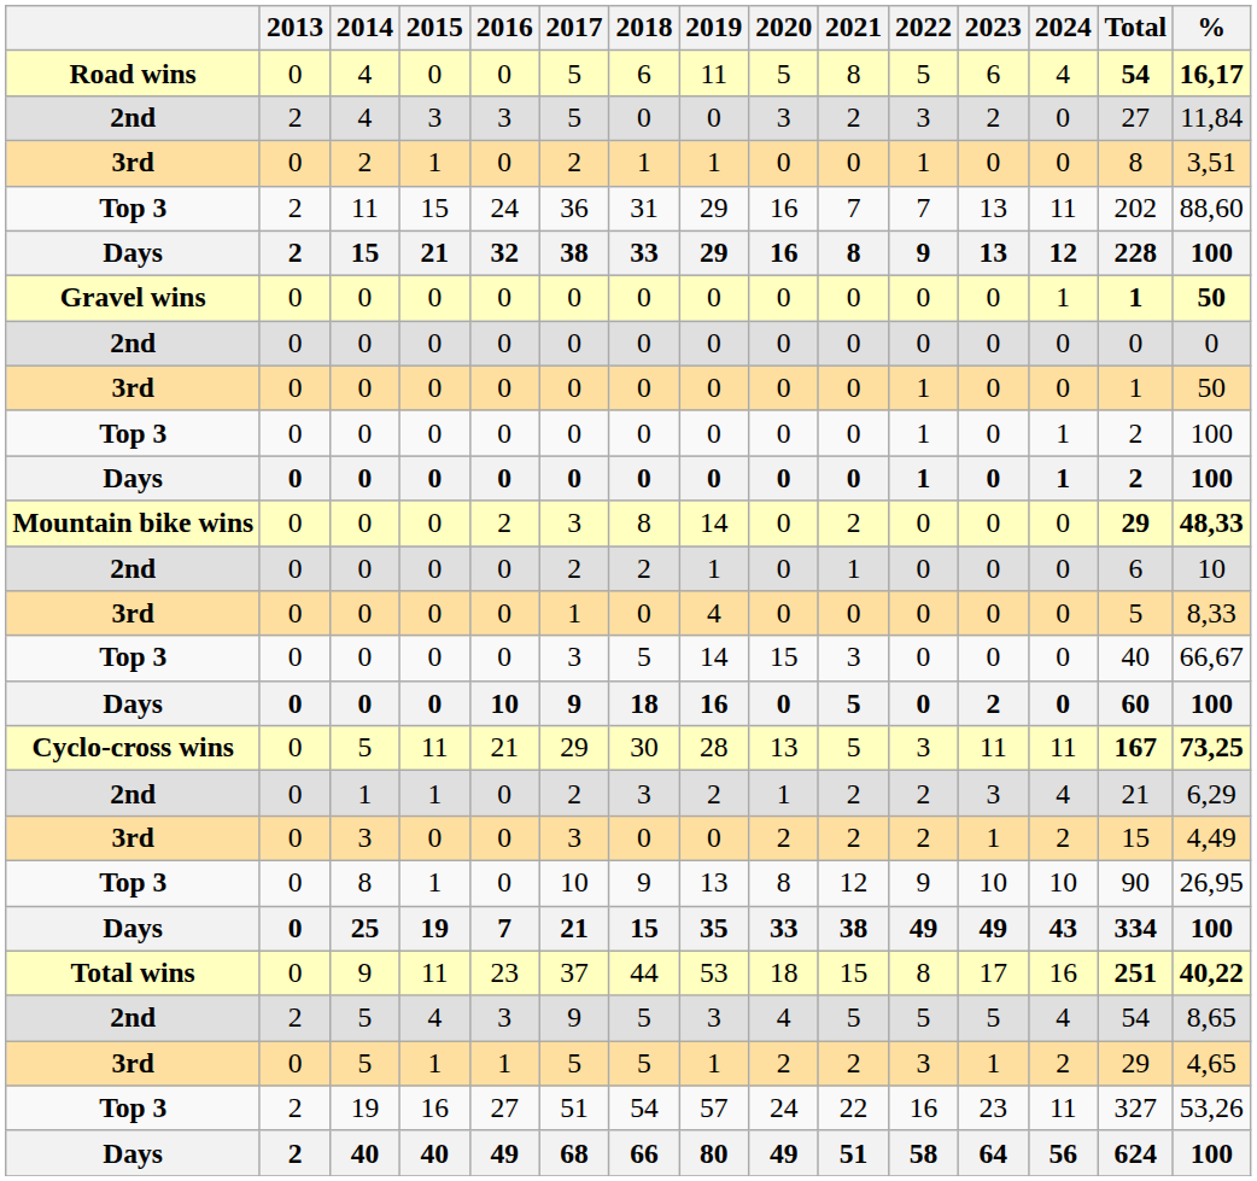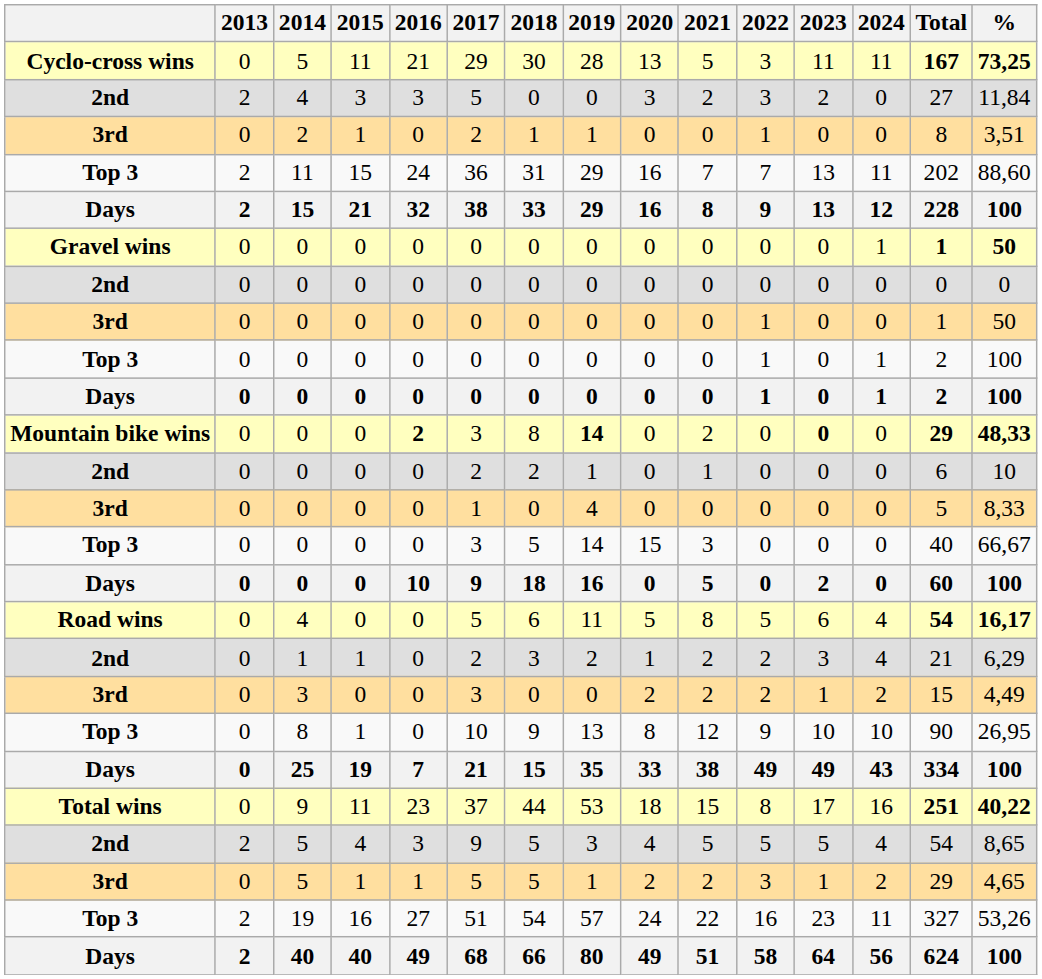 <table class="wikitable" style="text-align: center;">
 <tr>
 <th></th>
 <th>2013</th>
 <th>2014</th>
 <th>2015</th>
 <th>2016</th>
 <th>2017</th>
 <th>2018</th>
 <th>2019</th>
 <th>2020</th>
 <th>2021</th>
 <th>2022</th>
 <th>2023</th>
 <th>2024</th>
 <th>Total</th>
 <th>%</th>
 </tr>
 <tr>
-<td bgcolor="#ffffbf"><strong>Road wins</strong></td>
-<td bgcolor="#ffffbf">0</td>
-<td bgcolor="#ffffbf">4</td>
-<td bgcolor="#ffffbf">0</td>
+<td bgcolor="#ffffbf"><strong>Cyclo-cross wins</strong></td>
 <td bgcolor="#ffffbf">0</td>
 <td bgcolor="#ffffbf">5</td>
-<td bgcolor="#ffffbf">6</td>
 <td bgcolor="#ffffbf">11</td>
+<td bgcolor="#ffffbf">21</td>
+<td bgcolor="#ffffbf">29</td>
+<td bgcolor="#ffffbf">30</td>
+<td bgcolor="#ffffbf">28</td>
+<td bgcolor="#ffffbf">13</td>
 <td bgcolor="#ffffbf">5</td>
-<td bgcolor="#ffffbf">8</td>
-<td bgcolor="#ffffbf">5</td>
-<td bgcolor="#ffffbf">6</td>
-<td bgcolor="#ffffbf">4</td>
-<td bgcolor="#ffffbf"><strong>54</strong></td>
-<td bgcolor="#ffffbf"><strong>16,17</strong></td>
+<td bgcolor="#ffffbf">3</td>
+<td bgcolor="#ffffbf">11</td>
+<td bgcolor="#ffffbf">11</td>
+<td bgcolor="#ffffbf"><strong>167</strong></td>
+<td bgcolor="#ffffbf"><strong>73,25</strong></td>
 </tr>
 <tr>
 <td bgcolor="#dfdfdf"><strong>2nd</strong></td>
 <td bgcolor="#dfdfdf">2</td>
 <td bgcolor="#dfdfdf">4</td>
 <td bgcolor="#dfdfdf">3</td>
 <td bgcolor="#dfdfdf">3</td>
 <td bgcolor="#dfdfdf">5</td>
 <td bgcolor="#dfdfdf">0</td>
 <td bgcolor="#dfdfdf">0</td>
 <td bgcolor="#dfdfdf">3</td>
 <td bgcolor="#dfdfdf">2</td>
 <td bgcolor="#dfdfdf">3</td>
 <td bgcolor="#dfdfdf">2</td>
 <td bgcolor="#dfdfdf">0</td>
 <td bgcolor="#dfdfdf">27</td>
 <td bgcolor="#dfdfdf">11,84</td>
 </tr>
 <tr>
 <td bgcolor="#ffdf9f"><strong>3rd</strong></td>
 <td bgcolor="#ffdf9f">0</td>
 <td bgcolor="#ffdf9f">2</td>
 <td bgcolor="#ffdf9f">1</td>
 <td bgcolor="#ffdf9f">0</td>
 <td bgcolor="#ffdf9f">2</td>
 <td bgcolor="#ffdf9f">1</td>
 <td bgcolor="#ffdf9f">1</td>
 <td bgcolor="#ffdf9f">0</td>
 <td bgcolor="#ffdf9f">0</td>
 <td bgcolor="#ffdf9f">1</td>
 <td bgcolor="#ffdf9f">0</td>
 <td bgcolor="#ffdf9f">0</td>
 <td bgcolor="#ffdf9f">8</td>
 <td bgcolor="#ffdf9f">3,51</td>
 </tr>
 <tr>
 <td><strong>Top 3</strong></td>
 <td>2</td>
 <td>11</td>
 <td>15</td>
 <td>24</td>
 <td>36</td>
 <td>31</td>
 <td>29</td>
 <td>16</td>
 <td>7</td>
 <td>7</td>
 <td>13</td>
 <td>11</td>
 <td>202</td>
 <td>88,60</td>
 </tr>
 <tr>
 <th>Days</th>
 <th>2</th>
 <th>15</th>
 <th>21</th>
 <th>32</th>
 <th>38</th>
 <th>33</th>
 <th>29</th>
 <th>16</th>
 <th>8</th>
 <th>9</th>
 <th>13</th>
 <th>12</th>
 <th>228</th>
 <th>100</th>
 </tr>
 <tr>
 <td bgcolor="#ffffbf"><strong>Gravel wins</strong></td>
 <td bgcolor="#ffffbf">0</td>
 <td bgcolor="#ffffbf">0</td>
 <td bgcolor="#ffffbf">0</td>
 <td bgcolor="#ffffbf">0</td>
 <td bgcolor="#ffffbf">0</td>
 <td bgcolor="#ffffbf">0</td>
 <td bgcolor="#ffffbf">0</td>
 <td bgcolor="#ffffbf">0</td>
 <td bgcolor="#ffffbf">0</td>
 <td bgcolor="#ffffbf">0</td>
 <td bgcolor="#ffffbf">0</td>
 <td bgcolor="#ffffbf">1</td>
 <td bgcolor="#ffffbf"><strong>1</strong></td>
 <td bgcolor="#ffffbf"><strong>50</strong></td>
 </tr>
 <tr>
 <td bgcolor="#dfdfdf"><strong>2nd</strong></td>
 <td bgcolor="#dfdfdf">0</td>
 <td bgcolor="#dfdfdf">0</td>
 <td bgcolor="#dfdfdf">0</td>
 <td bgcolor="#dfdfdf">0</td>
 <td bgcolor="#dfdfdf">0</td>
 <td bgcolor="#dfdfdf">0</td>
 <td bgcolor="#dfdfdf">0</td>
 <td bgcolor="#dfdfdf">0</td>
 <td bgcolor="#dfdfdf">0</td>
 <td bgcolor="#dfdfdf">0</td>
 <td bgcolor="#dfdfdf">0</td>
 <td bgcolor="#dfdfdf">0</td>
 <td bgcolor="#dfdfdf">0</td>
 <td bgcolor="#dfdfdf">0</td>
 </tr>
 <tr>
 <td bgcolor="#ffdf9f"><strong>3rd</strong></td>
 <td bgcolor="#ffdf9f">0</td>
 <td bgcolor="#ffdf9f">0</td>
 <td bgcolor="#ffdf9f">0</td>
 <td bgcolor="#ffdf9f">0</td>
 <td bgcolor="#ffdf9f">0</td>
 <td bgcolor="#ffdf9f">0</td>
 <td bgcolor="#ffdf9f">0</td>
 <td bgcolor="#ffdf9f">0</td>
 <td bgcolor="#ffdf9f">0</td>
 <td bgcolor="#ffdf9f">1</td>
 <td bgcolor="#ffdf9f">0</td>
 <td bgcolor="#ffdf9f">0</td>
 <td bgcolor="#ffdf9f">1</td>
 <td bgcolor="#ffdf9f">50</td>
 </tr>
 <tr>
 <td><strong>Top 3</strong></td>
 <td>0</td>
 <td>0</td>
 <td>0</td>
 <td>0</td>
 <td>0</td>
 <td>0</td>
 <td>0</td>
 <td>0</td>
 <td>0</td>
 <td>1</td>
 <td>0</td>
 <td>1</td>
 <td>2</td>
 <td>100</td>
 </tr>
 <tr>
 <th>Days</th>
 <th>0</th>
 <th>0</th>
 <th>0</th>
 <th>0</th>
 <th>0</th>
 <th>0</th>
 <th>0</th>
 <th>0</th>
 <th>0</th>
 <th>1</th>
 <th>0</th>
 <th>1</th>
 <th>2</th>
 <th>100</th>
 </tr>
 <tr>
 <td bgcolor="#ffffbf"><strong>Mountain bike wins</strong></td>
 <td bgcolor="#ffffbf">0</td>
 <td bgcolor="#ffffbf">0</td>
 <td bgcolor="#ffffbf">0</td>
-<td bgcolor="#ffffbf">2</td>
+<td bgcolor="#ffffbf"><strong>2</strong></td>
 <td bgcolor="#ffffbf">3</td>
 <td bgcolor="#ffffbf">8</td>
-<td bgcolor="#ffffbf">14</td>
+<td bgcolor="#ffffbf"><strong>14</strong></td>
 <td bgcolor="#ffffbf">0</td>
 <td bgcolor="#ffffbf">2</td>
 <td bgcolor="#ffffbf">0</td>
-<td bgcolor="#ffffbf">0</td>
+<td bgcolor="#ffffbf"><strong>0</strong></td>
 <td bgcolor="#ffffbf">0</td>
 <td bgcolor="#ffffbf"><strong>29</strong></td>
 <td bgcolor="#ffffbf"><strong>48,33</strong></td>
 </tr>
 <tr>
 <td bgcolor="#dfdfdf"><strong>2nd</strong></td>
 <td bgcolor="#dfdfdf">0</td>
 <td bgcolor="#dfdfdf">0</td>
 <td bgcolor="#dfdfdf">0</td>
 <td bgcolor="#dfdfdf">0</td>
 <td bgcolor="#dfdfdf">2</td>
 <td bgcolor="#dfdfdf">2</td>
 <td bgcolor="#dfdfdf">1</td>
 <td bgcolor="#dfdfdf">0</td>
 <td bgcolor="#dfdfdf">1</td>
 <td bgcolor="#dfdfdf">0</td>
 <td bgcolor="#dfdfdf">0</td>
 <td bgcolor="#dfdfdf">0</td>
 <td bgcolor="#dfdfdf">6</td>
 <td bgcolor="#dfdfdf">10</td>
 </tr>
 <tr>
 <td bgcolor="#ffdf9f"><strong>3rd</strong></td>
 <td bgcolor="#ffdf9f">0</td>
 <td bgcolor="#ffdf9f">0</td>
 <td bgcolor="#ffdf9f">0</td>
 <td bgcolor="#ffdf9f">0</td>
 <td bgcolor="#ffdf9f">1</td>
 <td bgcolor="#ffdf9f">0</td>
 <td bgcolor="#ffdf9f">4</td>
 <td bgcolor="#ffdf9f">0</td>
 <td bgcolor="#ffdf9f">0</td>
 <td bgcolor="#ffdf9f">0</td>
 <td bgcolor="#ffdf9f">0</td>
 <td bgcolor="#ffdf9f">0</td>
 <td bgcolor="#ffdf9f">5</td>
 <td bgcolor="#ffdf9f">8,33</td>
 </tr>
 <tr>
 <td><strong>Top 3</strong></td>
 <td>0</td>
 <td>0</td>
 <td>0</td>
 <td>0</td>
 <td>3</td>
 <td>5</td>
 <td>14</td>
 <td>15</td>
 <td>3</td>
 <td>0</td>
 <td>0</td>
 <td>0</td>
 <td>40</td>
 <td>66,67</td>
 </tr>
 <tr>
 <th>Days</th>
 <th>0</th>
 <th>0</th>
 <th>0</th>
 <th>10</th>
 <th>9</th>
 <th>18</th>
 <th>16</th>
 <th>0</th>
 <th>5</th>
 <th>0</th>
 <th>2</th>
 <th>0</th>
 <th>60</th>
 <th>100</th>
 </tr>
 <tr>
-<td bgcolor="#ffffbf"><strong>Cyclo-cross wins</strong></td>
+<td bgcolor="#ffffbf"><strong>Road wins</strong></td>
+<td bgcolor="#ffffbf">0</td>
+<td bgcolor="#ffffbf">4</td>
+<td bgcolor="#ffffbf">0</td>
 <td bgcolor="#ffffbf">0</td>
 <td bgcolor="#ffffbf">5</td>
+<td bgcolor="#ffffbf">6</td>
 <td bgcolor="#ffffbf">11</td>
-<td bgcolor="#ffffbf">21</td>
-<td bgcolor="#ffffbf">29</td>
-<td bgcolor="#ffffbf">30</td>
-<td bgcolor="#ffffbf">28</td>
-<td bgcolor="#ffffbf">13</td>
 <td bgcolor="#ffffbf">5</td>
-<td bgcolor="#ffffbf">3</td>
-<td bgcolor="#ffffbf">11</td>
-<td bgcolor="#ffffbf">11</td>
-<td bgcolor="#ffffbf"><strong>167</strong></td>
-<td bgcolor="#ffffbf"><strong>73,25</strong></td>
+<td bgcolor="#ffffbf">8</td>
+<td bgcolor="#ffffbf">5</td>
+<td bgcolor="#ffffbf">6</td>
+<td bgcolor="#ffffbf">4</td>
+<td bgcolor="#ffffbf"><strong>54</strong></td>
+<td bgcolor="#ffffbf"><strong>16,17</strong></td>
 </tr>
 <tr>
 <td bgcolor="#dfdfdf"><strong>2nd</strong></td>
 <td bgcolor="#dfdfdf">0</td>
 <td bgcolor="#dfdfdf">1</td>
 <td bgcolor="#dfdfdf">1</td>
 <td bgcolor="#dfdfdf">0</td>
 <td bgcolor="#dfdfdf">2</td>
 <td bgcolor="#dfdfdf">3</td>
 <td bgcolor="#dfdfdf">2</td>
 <td bgcolor="#dfdfdf">1</td>
 <td bgcolor="#dfdfdf">2</td>
 <td bgcolor="#dfdfdf">2</td>
 <td bgcolor="#dfdfdf">3</td>
 <td bgcolor="#dfdfdf">4</td>
 <td bgcolor="#dfdfdf">21</td>
 <td bgcolor="#dfdfdf">6,29</td>
 </tr>
 <tr>
 <td bgcolor="#ffdf9f"><strong>3rd</strong></td>
 <td bgcolor="#ffdf9f">0</td>
 <td bgcolor="#ffdf9f">3</td>
 <td bgcolor="#ffdf9f">0</td>
 <td bgcolor="#ffdf9f">0</td>
 <td bgcolor="#ffdf9f">3</td>
 <td bgcolor="#ffdf9f">0</td>
 <td bgcolor="#ffdf9f">0</td>
 <td bgcolor="#ffdf9f">2</td>
 <td bgcolor="#ffdf9f">2</td>
 <td bgcolor="#ffdf9f">2</td>
 <td bgcolor="#ffdf9f">1</td>
 <td bgcolor="#ffdf9f">2</td>
 <td bgcolor="#ffdf9f">15</td>
 <td bgcolor="#ffdf9f">4,49</td>
 </tr>
 <tr>
 <td><strong>Top 3</strong></td>
 <td>0</td>
 <td>8</td>
 <td>1</td>
 <td>0</td>
 <td>10</td>
 <td>9</td>
 <td>13</td>
 <td>8</td>
 <td>12</td>
 <td>9</td>
 <td>10</td>
 <td>10</td>
 <td>90</td>
 <td>26,95</td>
 </tr>
 <tr>
 <th>Days</th>
 <th>0</th>
 <th>25</th>
 <th>19</th>
 <th>7</th>
 <th>21</th>
 <th>15</th>
 <th>35</th>
 <th>33</th>
 <th>38</th>
 <th>49</th>
 <th>49</th>
 <th>43</th>
 <th>334</th>
 <th>100</th>
 </tr>
 <tr>
 <td bgcolor="#ffffbf"><strong>Total wins</strong></td>
 <td bgcolor="#ffffbf">0</td>
 <td bgcolor="#ffffbf">9</td>
 <td bgcolor="#ffffbf">11</td>
 <td bgcolor="#ffffbf">23</td>
 <td bgcolor="#ffffbf">37</td>
 <td bgcolor="#ffffbf">44</td>
 <td bgcolor="#ffffbf">53</td>
 <td bgcolor="#ffffbf">18</td>
 <td bgcolor="#ffffbf">15</td>
 <td bgcolor="#ffffbf">8</td>
 <td bgcolor="#ffffbf">17</td>
 <td bgcolor="#ffffbf">16</td>
 <td bgcolor="#ffffbf"><strong>251</strong></td>
 <td bgcolor="#ffffbf"><strong>40,22</strong></td>
 </tr>
 <tr>
 <td bgcolor="#dfdfdf"><strong>2nd</strong></td>
 <td bgcolor="#dfdfdf">2</td>
 <td bgcolor="#dfdfdf">5</td>
 <td bgcolor="#dfdfdf">4</td>
 <td bgcolor="#dfdfdf">3</td>
 <td bgcolor="#dfdfdf">9</td>
 <td bgcolor="#dfdfdf">5</td>
 <td bgcolor="#dfdfdf">3</td>
 <td bgcolor="#dfdfdf">4</td>
 <td bgcolor="#dfdfdf">5</td>
 <td bgcolor="#dfdfdf">5</td>
 <td bgcolor="#dfdfdf">5</td>
 <td bgcolor="#dfdfdf">4</td>
 <td bgcolor="#dfdfdf">54</td>
 <td bgcolor="#dfdfdf">8,65</td>
 </tr>
 <tr>
 <td bgcolor="#ffdf9f"><strong>3rd</strong></td>
 <td bgcolor="#ffdf9f">0</td>
 <td bgcolor="#ffdf9f">5</td>
 <td bgcolor="#ffdf9f">1</td>
 <td bgcolor="#ffdf9f">1</td>
 <td bgcolor="#ffdf9f">5</td>
 <td bgcolor="#ffdf9f">5</td>
 <td bgcolor="#ffdf9f">1</td>
 <td bgcolor="#ffdf9f">2</td>
 <td bgcolor="#ffdf9f">2</td>
 <td bgcolor="#ffdf9f">3</td>
 <td bgcolor="#ffdf9f">1</td>
 <td bgcolor="#ffdf9f">2</td>
 <td bgcolor="#ffdf9f">29</td>
 <td bgcolor="#ffdf9f">4,65</td>
 </tr>
 <tr>
 <td><strong>Top 3</strong></td>
 <td>2</td>
 <td>19</td>
 <td>16</td>
 <td>27</td>
 <td>51</td>
 <td>54</td>
 <td>57</td>
 <td>24</td>
 <td>22</td>
 <td>16</td>
 <td>23</td>
 <td>11</td>
 <td>327</td>
 <td>53,26</td>
 </tr>
 <tr>
 <th>Days</th>
 <th>2</th>
 <th>40</th>
 <th>40</th>
 <th>49</th>
 <th>68</th>
 <th>66</th>
 <th>80</th>
 <th>49</th>
 <th>51</th>
 <th>58</th>
 <th>64</th>
 <th>56</th>
 <th>624</th>
 <th>100</th>
 </tr>
 </table>
